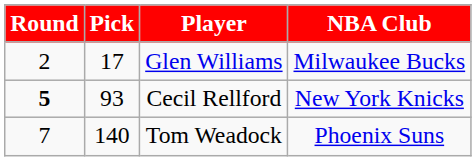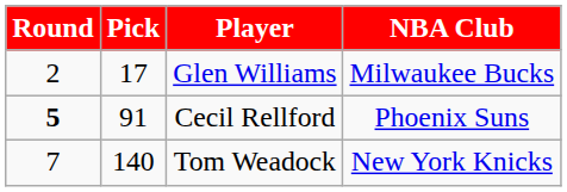 <table class="wikitable">
 <tr>
 <th style="background:red; color:#FFFFFF;">Round</th>
 <th style="background:red; color:#FFFFFF;">Pick</th>
 <th style="background:red; color:#FFFFFF;">Player</th>
 <th style="background:red; color:#FFFFFF;">NBA Club</th>
 </tr>
 <tr style="text-align:center;">
 <td>2</td>
 <td>17</td>
 <td><a href='#'>Glen Williams</a></td>
 <td><a href='#'>Milwaukee Bucks</a></td>
 </tr>
 <tr style="text-align:center;">
 <td><strong>5</strong></td>
-<td>93</td>
+<td>91</td>
 <td>Cecil Rellford</td>
-<td><a href='#'>New York Knicks</a></td>
+<td><a href='#'>Phoenix Suns</a></td>
 </tr>
 <tr style="text-align:center;">
 <td>7</td>
 <td>140</td>
 <td>Tom Weadock</td>
-<td><a href='#'>Phoenix Suns</a></td>
+<td><a href='#'>New York Knicks</a></td>
 </tr>
 </table>
